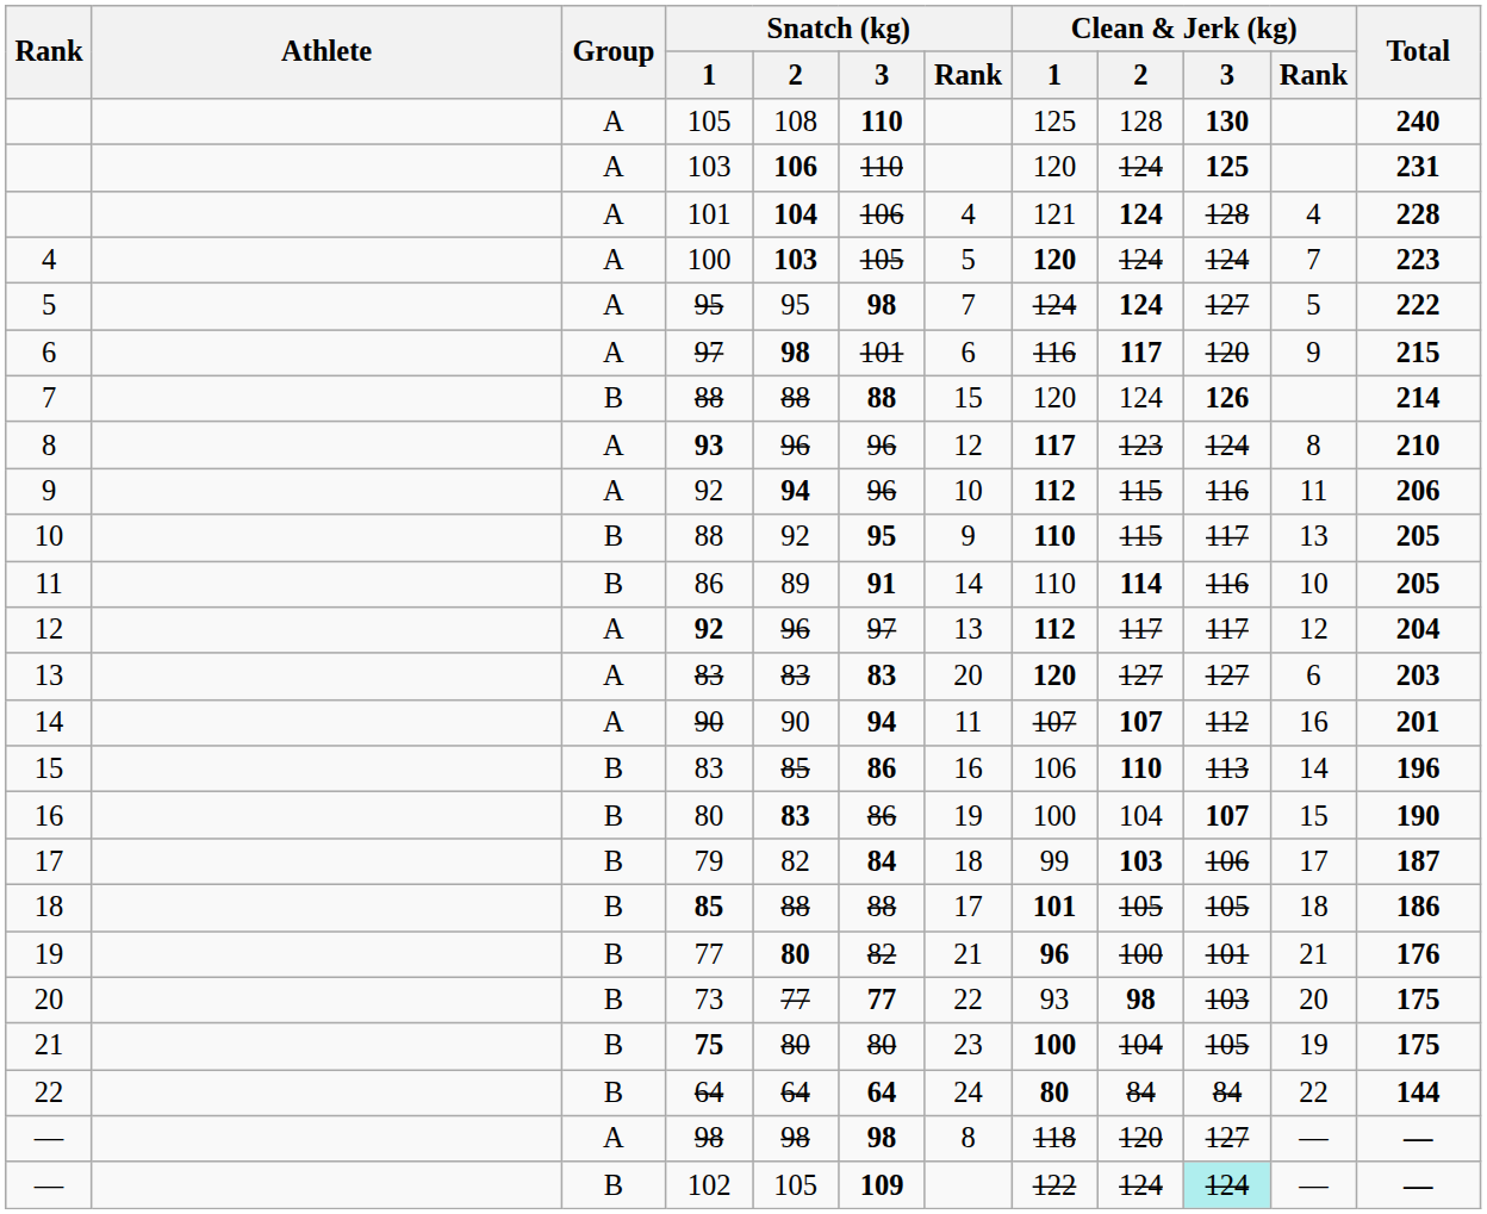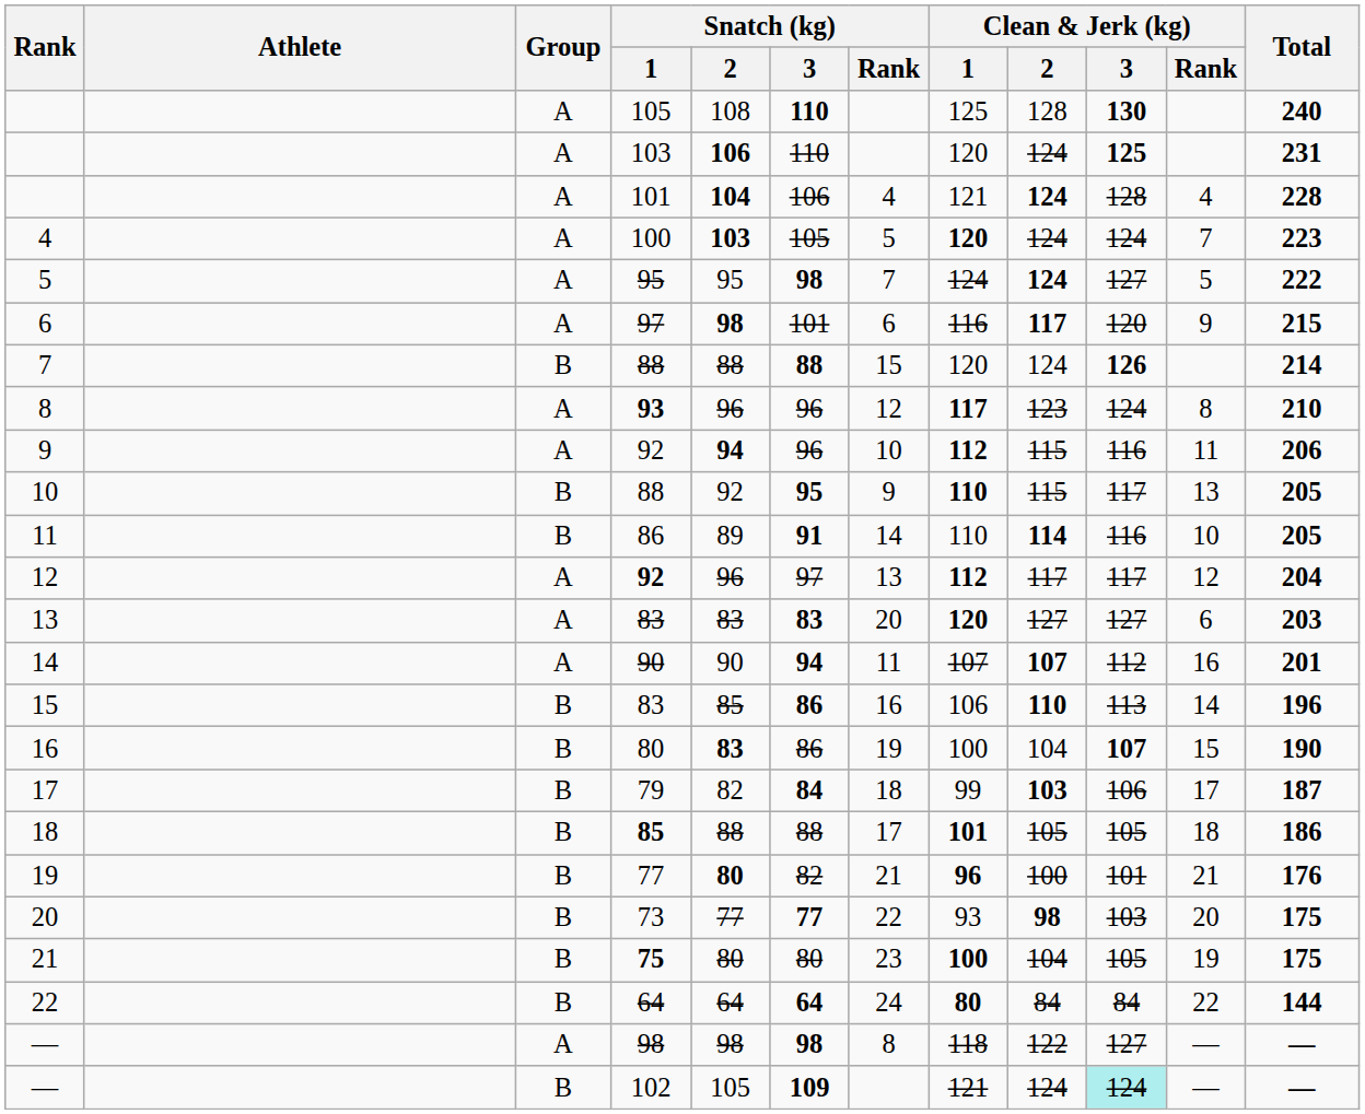 <table class = "wikitable" style="text-align:center;">
 <tr>
 <th rowspan=2 width=40>Rank</th>
 <th rowspan=2 width=250>Athlete</th>
 <th rowspan=2 width=50>Group</th>
 <th colspan=4>Snatch (kg)</th>
 <th colspan=4>Clean & Jerk (kg)</th>
 <th rowspan=2 width=60>Total</th>
 </tr>
 <tr>
 <th width=40>1</th>
 <th width=40>2</th>
 <th width=40>3</th>
 <th width=40>Rank</th>
 <th width=40>1</th>
 <th width=40>2</th>
 <th width=40>3</th>
 <th width=40>Rank</th>
 </tr>
 <tr>
 <td></td>
 <td align=left></td>
 <td>A</td>
 <td>105</td>
 <td>108</td>
 <td><strong>110</strong></td>
 <td></td>
 <td>125</td>
 <td>128</td>
 <td><strong>130</strong></td>
 <td></td>
 <td><strong>240</strong></td>
 </tr>
 <tr>
 <td></td>
 <td align=left></td>
 <td>A</td>
 <td>103</td>
 <td><strong>106</strong></td>
 <td><s>110</s></td>
 <td></td>
 <td>120</td>
 <td><s>124</s></td>
 <td><strong>125</strong></td>
 <td></td>
 <td><strong>231</strong></td>
 </tr>
 <tr>
 <td></td>
 <td align=left></td>
 <td>A</td>
 <td>101</td>
 <td><strong>104</strong></td>
 <td><s>106</s></td>
 <td>4</td>
 <td>121</td>
 <td><strong>124</strong></td>
 <td><s>128</s></td>
 <td>4</td>
 <td><strong>228</strong></td>
 </tr>
 <tr>
 <td>4</td>
 <td align=left></td>
 <td>A</td>
 <td>100</td>
 <td><strong>103</strong></td>
 <td><s>105</s></td>
 <td>5</td>
 <td><strong>120</strong></td>
 <td><s>124</s></td>
 <td><s>124</s></td>
 <td>7</td>
 <td><strong>223</strong></td>
 </tr>
 <tr>
 <td>5</td>
 <td align=left></td>
 <td>A</td>
 <td><s>95</s></td>
 <td>95</td>
 <td><strong>98</strong></td>
 <td>7</td>
 <td><s>124</s></td>
 <td><strong>124</strong></td>
 <td><s>127</s></td>
 <td>5</td>
 <td><strong>222</strong></td>
 </tr>
 <tr>
 <td>6</td>
 <td align=left></td>
 <td>A</td>
 <td><s>97</s></td>
 <td><strong>98</strong></td>
 <td><s>101</s></td>
 <td>6</td>
 <td><s>116</s></td>
 <td><strong>117</strong></td>
 <td><s>120</s></td>
 <td>9</td>
 <td><strong>215</strong></td>
 </tr>
 <tr>
 <td>7</td>
 <td align=left></td>
 <td>B</td>
 <td><s>88</s></td>
 <td><s>88</s></td>
 <td><strong>88</strong></td>
 <td>15</td>
 <td>120</td>
 <td>124</td>
 <td><strong>126</strong></td>
 <td></td>
 <td><strong>214</strong></td>
 </tr>
 <tr>
 <td>8</td>
 <td align=left></td>
 <td>A</td>
 <td><strong>93</strong></td>
 <td><s>96</s></td>
 <td><s>96</s></td>
 <td>12</td>
 <td><strong>117</strong></td>
 <td><s>123</s></td>
 <td><s>124</s></td>
 <td>8</td>
 <td><strong>210</strong></td>
 </tr>
 <tr>
 <td>9</td>
 <td align=left></td>
 <td>A</td>
 <td>92</td>
 <td><strong>94</strong></td>
 <td><s>96</s></td>
 <td>10</td>
 <td><strong>112</strong></td>
 <td><s>115</s></td>
 <td><s>116</s></td>
 <td>11</td>
 <td><strong>206</strong></td>
 </tr>
 <tr>
 <td>10</td>
 <td align=left></td>
 <td>B</td>
 <td>88</td>
 <td>92</td>
 <td><strong>95</strong></td>
 <td>9</td>
 <td><strong>110</strong></td>
 <td><s>115</s></td>
 <td><s>117</s></td>
 <td>13</td>
 <td><strong>205</strong></td>
 </tr>
 <tr>
 <td>11</td>
 <td align=left></td>
 <td>B</td>
 <td>86</td>
 <td>89</td>
 <td><strong>91</strong></td>
 <td>14</td>
 <td>110</td>
 <td><strong>114</strong></td>
 <td><s>116</s></td>
 <td>10</td>
 <td><strong>205</strong></td>
 </tr>
 <tr>
 <td>12</td>
 <td align=left></td>
 <td>A</td>
 <td><strong>92</strong></td>
 <td><s>96</s></td>
 <td><s>97</s></td>
 <td>13</td>
 <td><strong>112</strong></td>
 <td><s>117</s></td>
 <td><s>117</s></td>
 <td>12</td>
 <td><strong>204</strong></td>
 </tr>
 <tr>
 <td>13</td>
 <td align=left></td>
 <td>A</td>
 <td><s>83</s></td>
 <td><s>83</s></td>
 <td><strong>83</strong></td>
 <td>20</td>
 <td><strong>120</strong></td>
 <td><s>127</s></td>
 <td><s>127</s></td>
 <td>6</td>
 <td><strong>203</strong></td>
 </tr>
 <tr>
 <td>14</td>
 <td align=left></td>
 <td>A</td>
 <td><s>90</s></td>
 <td>90</td>
 <td><strong>94</strong></td>
 <td>11</td>
 <td><s>107</s></td>
 <td><strong>107</strong></td>
 <td><s>112</s></td>
 <td>16</td>
 <td><strong>201</strong></td>
 </tr>
 <tr>
 <td>15</td>
 <td align=left></td>
 <td>B</td>
 <td>83</td>
 <td><s>85</s></td>
 <td><strong>86</strong></td>
 <td>16</td>
 <td>106</td>
 <td><strong>110</strong></td>
 <td><s>113</s></td>
 <td>14</td>
 <td><strong>196</strong></td>
 </tr>
 <tr>
 <td>16</td>
 <td align=left></td>
 <td>B</td>
 <td>80</td>
 <td><strong>83</strong></td>
 <td><s>86</s></td>
 <td>19</td>
 <td>100</td>
 <td>104</td>
 <td><strong>107</strong></td>
 <td>15</td>
 <td><strong>190</strong></td>
 </tr>
 <tr>
 <td>17</td>
 <td align=left></td>
 <td>B</td>
 <td>79</td>
 <td>82</td>
 <td><strong>84</strong></td>
 <td>18</td>
 <td>99</td>
 <td><strong>103</strong></td>
 <td><s>106</s></td>
 <td>17</td>
 <td><strong>187</strong></td>
 </tr>
 <tr>
 <td>18</td>
 <td align=left></td>
 <td>B</td>
 <td><strong>85</strong></td>
 <td><s>88</s></td>
 <td><s>88</s></td>
 <td>17</td>
 <td><strong>101</strong></td>
 <td><s>105</s></td>
 <td><s>105</s></td>
 <td>18</td>
 <td><strong>186</strong></td>
 </tr>
 <tr>
 <td>19</td>
 <td align=left></td>
 <td>B</td>
 <td>77</td>
 <td><strong>80</strong></td>
 <td><s>82</s></td>
 <td>21</td>
 <td><strong>96</strong></td>
 <td><s>100</s></td>
 <td><s>101</s></td>
 <td>21</td>
 <td><strong>176</strong></td>
 </tr>
 <tr>
 <td>20</td>
 <td align=left></td>
 <td>B</td>
 <td>73</td>
 <td><s>77</s></td>
 <td><strong>77</strong></td>
 <td>22</td>
 <td>93</td>
 <td><strong>98</strong></td>
 <td><s>103</s></td>
 <td>20</td>
 <td><strong>175</strong></td>
 </tr>
 <tr>
 <td>21</td>
 <td align=left></td>
 <td>B</td>
 <td><strong>75</strong></td>
 <td><s>80</s></td>
 <td><s>80</s></td>
 <td>23</td>
 <td><strong>100</strong></td>
 <td><s>104</s></td>
 <td><s>105</s></td>
 <td>19</td>
 <td><strong>175</strong></td>
 </tr>
 <tr>
 <td>22</td>
 <td align=left></td>
 <td>B</td>
 <td><s>64</s></td>
 <td><s>64</s></td>
 <td><strong>64</strong></td>
 <td>24</td>
 <td><strong>80</strong></td>
 <td><s>84</s></td>
 <td><s>84</s></td>
 <td>22</td>
 <td><strong>144</strong></td>
 </tr>
 <tr>
 <td>—</td>
 <td align=left></td>
 <td>A</td>
 <td><s>98</s></td>
 <td><s>98</s></td>
 <td><strong>98</strong></td>
 <td>8</td>
 <td><s>118</s></td>
-<td><s>120</s></td>
+<td><s>122</s></td>
 <td><s>127</s></td>
 <td>—</td>
 <td><strong>—</strong></td>
 </tr>
 <tr>
 <td>—</td>
 <td align=left></td>
 <td>B</td>
 <td>102</td>
 <td>105</td>
 <td><strong>109</strong></td>
 <td></td>
-<td><s>122</s></td>
+<td><s>121</s></td>
 <td><s>124</s></td>
 <td style="background: paleturquoise;"><s>124</s></td>
 <td>—</td>
 <td><strong>—</strong></td>
 </tr>
 </table>
